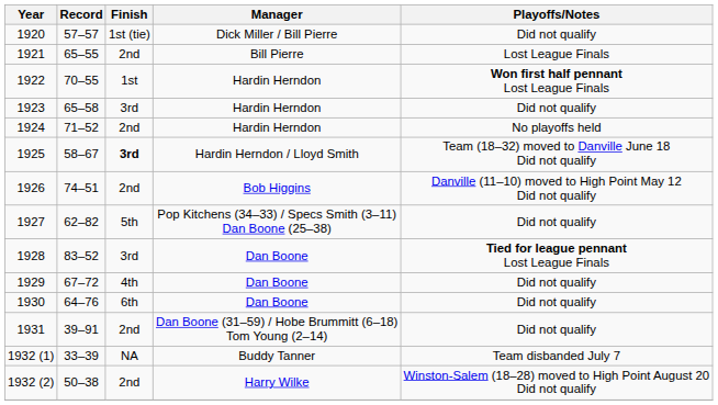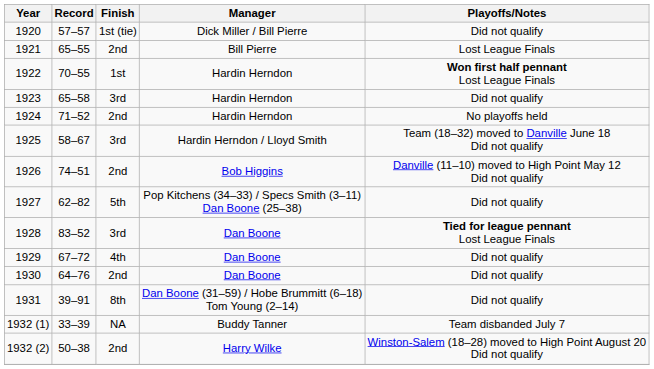 <table class="wikitable" style="text-align:center">
 <tr>
 <th>Year</th>
 <th>Record</th>
 <th>Finish</th>
 <th>Manager</th>
 <th>Playoffs/Notes</th>
 </tr>
 <tr align=center>
 <td>1920</td>
 <td>57–57</td>
 <td>1st (tie)</td>
 <td>Dick Miller / Bill Pierre</td>
 <td>Did not qualify</td>
 </tr>
 <tr align=center>
 <td>1921</td>
 <td>65–55</td>
 <td>2nd</td>
 <td>Bill Pierre</td>
 <td>Lost League Finals</td>
 </tr>
 <tr align=center>
 <td>1922</td>
 <td>70–55</td>
 <td>1st</td>
 <td>Hardin Herndon</td>
 <td><strong>Won first half pennant</strong><br>Lost League Finals</td>
 </tr>
 <tr align=center>
 <td>1923</td>
 <td>65–58</td>
 <td>3rd</td>
 <td>Hardin Herndon</td>
 <td>Did not qualify</td>
 </tr>
 <tr align=center>
 <td>1924</td>
 <td>71–52</td>
 <td>2nd</td>
 <td>Hardin Herndon</td>
 <td>No playoffs held</td>
 </tr>
 <tr align=center>
 <td>1925</td>
 <td>58–67</td>
-<td><strong>3rd</strong></td>
+<td>3rd</td>
 <td>Hardin Herndon / Lloyd Smith</td>
 <td>Team (18–32) moved to <a href='#'>Danville</a> June 18<br>Did not qualify</td>
 </tr>
 <tr align=center>
 <td>1926</td>
 <td>74–51</td>
 <td>2nd</td>
 <td><a href='#'>Bob Higgins</a></td>
 <td><a href='#'>Danville</a> (11–10) moved to High Point May 12<br>Did not qualify</td>
 </tr>
 <tr align=center>
 <td>1927</td>
 <td>62–82</td>
 <td>5th</td>
 <td>Pop Kitchens (34–33) / Specs Smith (3–11) <br> <a href='#'>Dan Boone</a> (25–38)</td>
 <td>Did not qualify</td>
 </tr>
 <tr align=center>
 <td>1928</td>
 <td>83–52</td>
 <td>3rd</td>
 <td><a href='#'>Dan Boone</a></td>
 <td><strong>Tied for league pennant</strong><br>Lost League Finals</td>
 </tr>
 <tr align=center>
 <td>1929</td>
 <td>67–72</td>
 <td>4th</td>
 <td><a href='#'>Dan Boone</a></td>
 <td>Did not qualify</td>
 </tr>
 <tr align=center>
 <td>1930</td>
 <td>64–76</td>
-<td>6th</td>
+<td>2nd</td>
 <td><a href='#'>Dan Boone</a></td>
 <td>Did not qualify</td>
 </tr>
 <tr align=center>
 <td>1931</td>
 <td>39–91</td>
-<td>2nd</td>
+<td>8th</td>
 <td><a href='#'>Dan Boone</a> (31–59) / Hobe Brummitt (6–18) <br> Tom Young (2–14)</td>
 <td>Did not qualify</td>
 </tr>
 <tr align=center>
 <td>1932 (1)</td>
 <td>33–39</td>
 <td>NA</td>
 <td>Buddy Tanner</td>
 <td>Team disbanded July 7</td>
 </tr>
 <tr align=center>
 <td>1932 (2)</td>
 <td>50–38</td>
 <td>2nd</td>
 <td><a href='#'>Harry Wilke</a></td>
 <td><a href='#'>Winston-Salem</a> (18–28) moved to High Point August 20 <br> Did not qualify</td>
 </tr>
 <tr align=center>
 </tr>
 </table>
